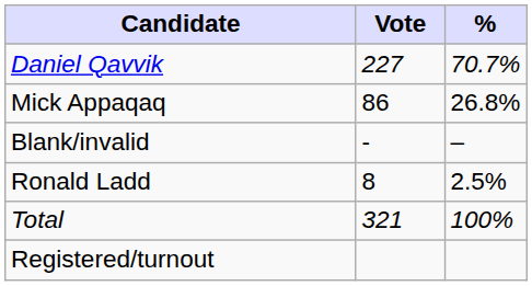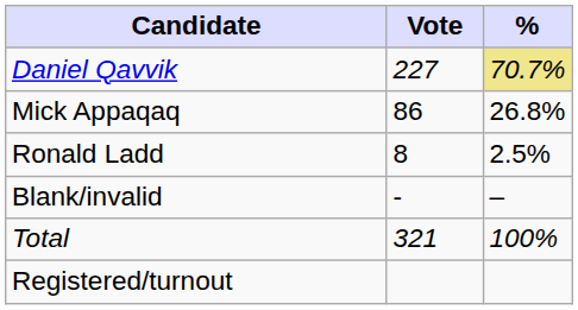 <table class="wikitable">
 <tr>
 <th style="background:#ddf; width:220px;">Candidate</th>
 <th style="background:#ddf; width:50px;">Vote</th>
 <th style="background:#ddf; width:30px;">%</th>
 </tr>
 <tr>
 <td><em><a href='#'>Daniel Qavvik</a></em></td>
 <td><em>227</em></td>
-<td><em>70.7%</em></td>
+<td style="background: khaki;"><em>70.7%</em></td>
 </tr>
 <tr>
 <td>Mick Appaqaq</td>
 <td>86</td>
 <td>26.8%</td>
 </tr>
 <tr>
+<td>Ronald Ladd</td>
+<td>8</td>
+<td>2.5%</td>
+</tr>
+<tr>
 <td>Blank/invalid</td>
 <td>-</td>
 <td>–</td>
-</tr>
-<tr>
-<td>Ronald Ladd</td>
-<td>8</td>
-<td>2.5%</td>
 </tr>
 <tr>
 <td><em>Total</em></td>
 <td><em>321</em></td>
 <td><em>100%</em></td>
 </tr>
 <tr>
 <td>Registered/turnout</td>
 <td></td>
 <td></td>
 </tr>
 </table>
